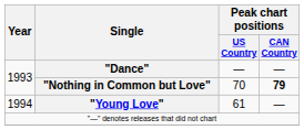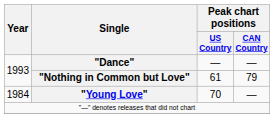 <table class="wikitable plainrowheaders" style="text-align:center;">
 <tr>
 <th rowspan="2">Year</th>
 <th rowspan="2" style="width:16em;">Single</th>
 <th colspan="2">Peak chart<br>positions</th>
 </tr>
 <tr style="font-size:smaller;">
 <th width="45"><a href='#'>US Country</a><br></th>
 <th width="45"><a href='#'>CAN Country</a></th>
 </tr>
 <tr>
 <td rowspan="2">1993</td>
 <th scope="row">"Dance"</th>
 <td>—</td>
 <td>—</td>
 </tr>
 <tr>
 <th scope="row">"Nothing in Common but Love"</th>
-<td>70</td>
-<td><strong>79</strong></td>
+<td>61</td>
+<td>79</td>
 </tr>
 <tr>
-<td>1994</td>
+<td>1984</td>
 <th scope="row">"<a href='#'>Young Love</a>"</th>
-<td>61</td>
+<td>70</td>
 <td>—</td>
 </tr>
 <tr>
 <td colspan="4" style="font-size:8pt">"—" denotes releases that did not chart</td>
 </tr>
 <tr>
 </tr>
 </table>
